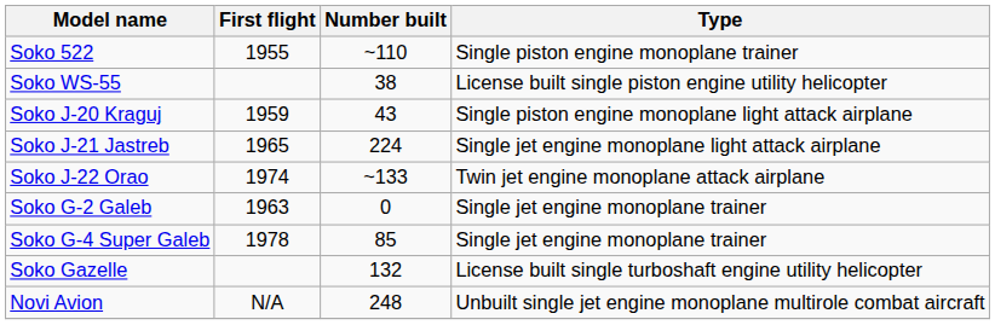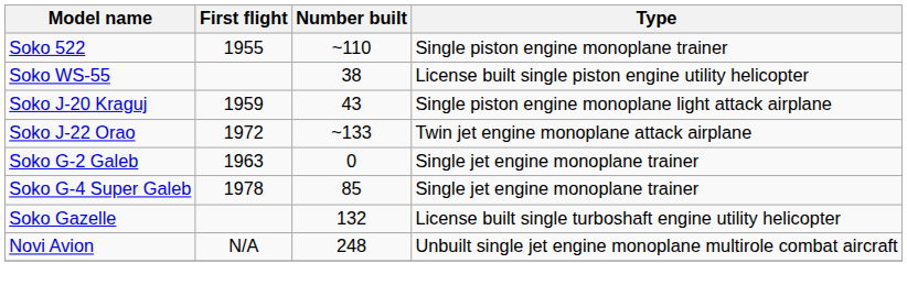 <table class="wikitable sortable">
 <tr>
 <th>Model name</th>
 <th>First flight</th>
 <th>Number built</th>
 <th>Type</th>
 </tr>
 <tr>
 <td align=left><a href='#'>Soko 522</a></td>
 <td align=center>1955</td>
 <td align=center>~110</td>
 <td align=left>Single piston engine monoplane trainer</td>
 </tr>
 <tr>
 <td align=left><a href='#'>Soko WS-55</a></td>
 <td align=center></td>
 <td align=center>38</td>
 <td align=left>License built single piston engine utility helicopter</td>
 </tr>
 <tr>
 <td align=left><a href='#'>Soko J-20 Kraguj</a></td>
 <td align=center>1959</td>
 <td align=center>43</td>
 <td align=left>Single piston engine monoplane light attack airplane</td>
 </tr>
 <tr>
-<td align=left><a href='#'>Soko J-21 Jastreb</a></td>
-<td align=center>1965</td>
-<td align=center>224</td>
-<td align=left>Single jet engine monoplane light attack airplane</td>
-</tr>
-<tr>
 <td align=left><a href='#'>Soko J-22 Orao</a></td>
-<td align=center>1974</td>
+<td align=center>1972</td>
 <td align=center>~133</td>
 <td align=left>Twin jet engine monoplane attack airplane</td>
 </tr>
 <tr>
 <td align=left><a href='#'>Soko G-2 Galeb</a></td>
 <td align=center>1963</td>
 <td align=center>0</td>
 <td align=left>Single jet engine monoplane trainer</td>
 </tr>
 <tr>
 <td align=left><a href='#'>Soko G-4 Super Galeb</a></td>
 <td align=center>1978</td>
 <td align=center>85</td>
 <td align=left>Single jet engine monoplane trainer</td>
 </tr>
 <tr>
 <td align=left><a href='#'>Soko Gazelle</a></td>
 <td align=center></td>
 <td align=center>132</td>
 <td align=left>License built single turboshaft engine utility helicopter</td>
 </tr>
 <tr>
 <td align=left><a href='#'>Novi Avion</a></td>
 <td align=center>N/A</td>
 <td align=center>248</td>
 <td align=left>Unbuilt single jet engine monoplane multirole combat aircraft</td>
 </tr>
 <tr>
 </tr>
 </table>
